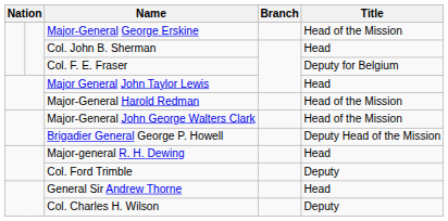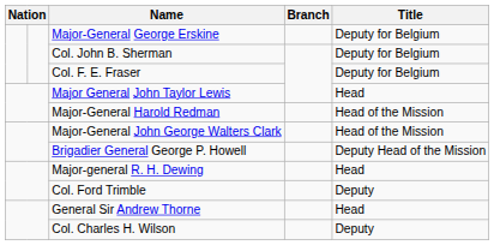 <table class="wikitable">
 <tr>
 <th colspan="2">Nation</th>
 <th>Name</th>
 <th>Branch</th>
 <th>Title</th>
 </tr>
 <tr>
 <td rowspan="3"></td>
 <td rowspan="3"></td>
 <td><a href='#'>Major-General</a> <a href='#'>George Erskine</a></td>
 <td></td>
-<td>Head of the Mission</td>
+<td>Deputy for Belgium</td>
 </tr>
 <tr>
 <td>Col. John B. Sherman</td>
 <td rowspan="3"></td>
-<td>Head</td>
+<td>Deputy for Belgium</td>
 </tr>
 <tr>
 <td>Col. F. E. Fraser</td>
 <td>Deputy for Belgium</td>
 </tr>
 <tr>
 <td colspan="2" rowspan="2"></td>
 <td><a href='#'>Major General</a> <a href='#'>John Taylor Lewis</a></td>
 <td>Head</td>
 </tr>
 <tr>
 <td>Major-General <a href='#'>Harold Redman</a></td>
 <td></td>
 <td>Head of the Mission</td>
 </tr>
 <tr>
 <td colspan="2" rowspan="2"></td>
 <td>Major-General <a href='#'>John George Walters Clark</a></td>
 <td></td>
 <td>Head of the Mission</td>
 </tr>
 <tr>
 <td><a href='#'>Brigadier General</a> George P. Howell</td>
 <td></td>
 <td>Deputy Head of the Mission</td>
 </tr>
 <tr>
 <td colspan="2" rowspan="2"></td>
 <td>Major-general <a href='#'>R. H. Dewing</a></td>
 <td></td>
 <td>Head</td>
 </tr>
 <tr>
 <td>Col. Ford Trimble</td>
 <td></td>
 <td>Deputy</td>
 </tr>
 <tr>
 <td colspan="2" rowspan="2"></td>
 <td>General Sir <a href='#'>Andrew Thorne</a></td>
 <td></td>
 <td>Head</td>
 </tr>
 <tr>
 <td>Col. Charles H. Wilson</td>
 <td></td>
 <td>Deputy</td>
 </tr>
 </table>
